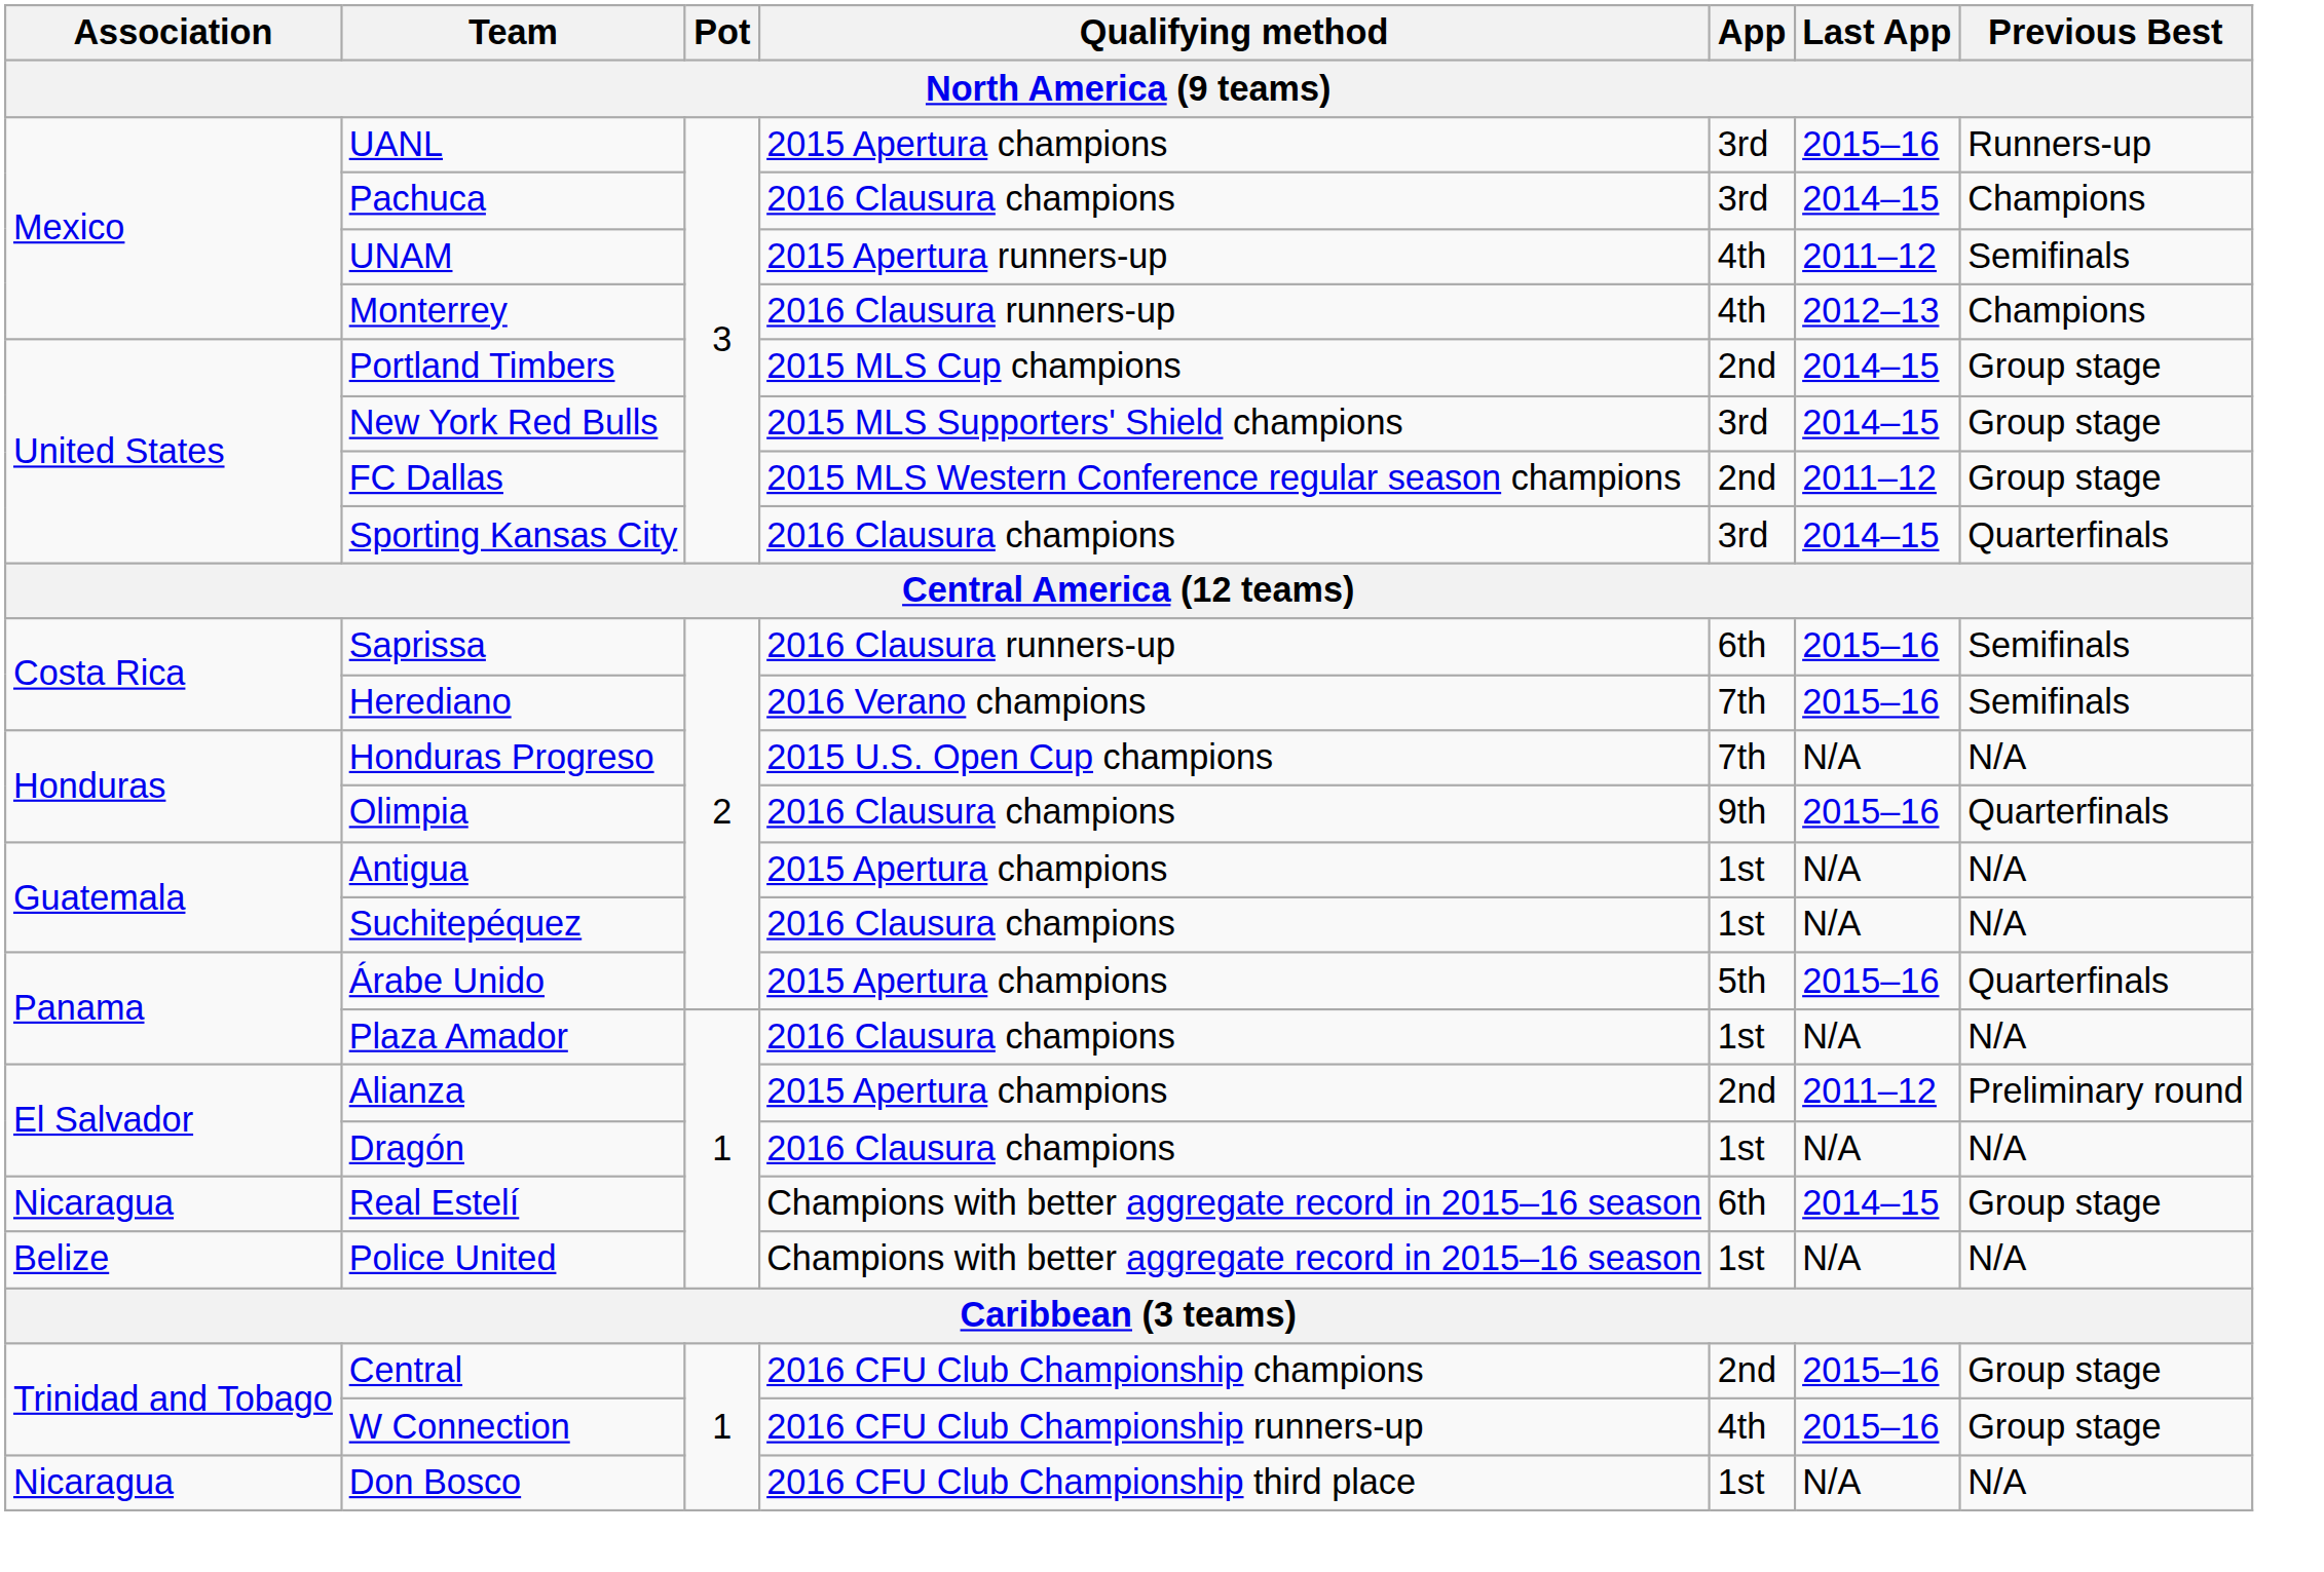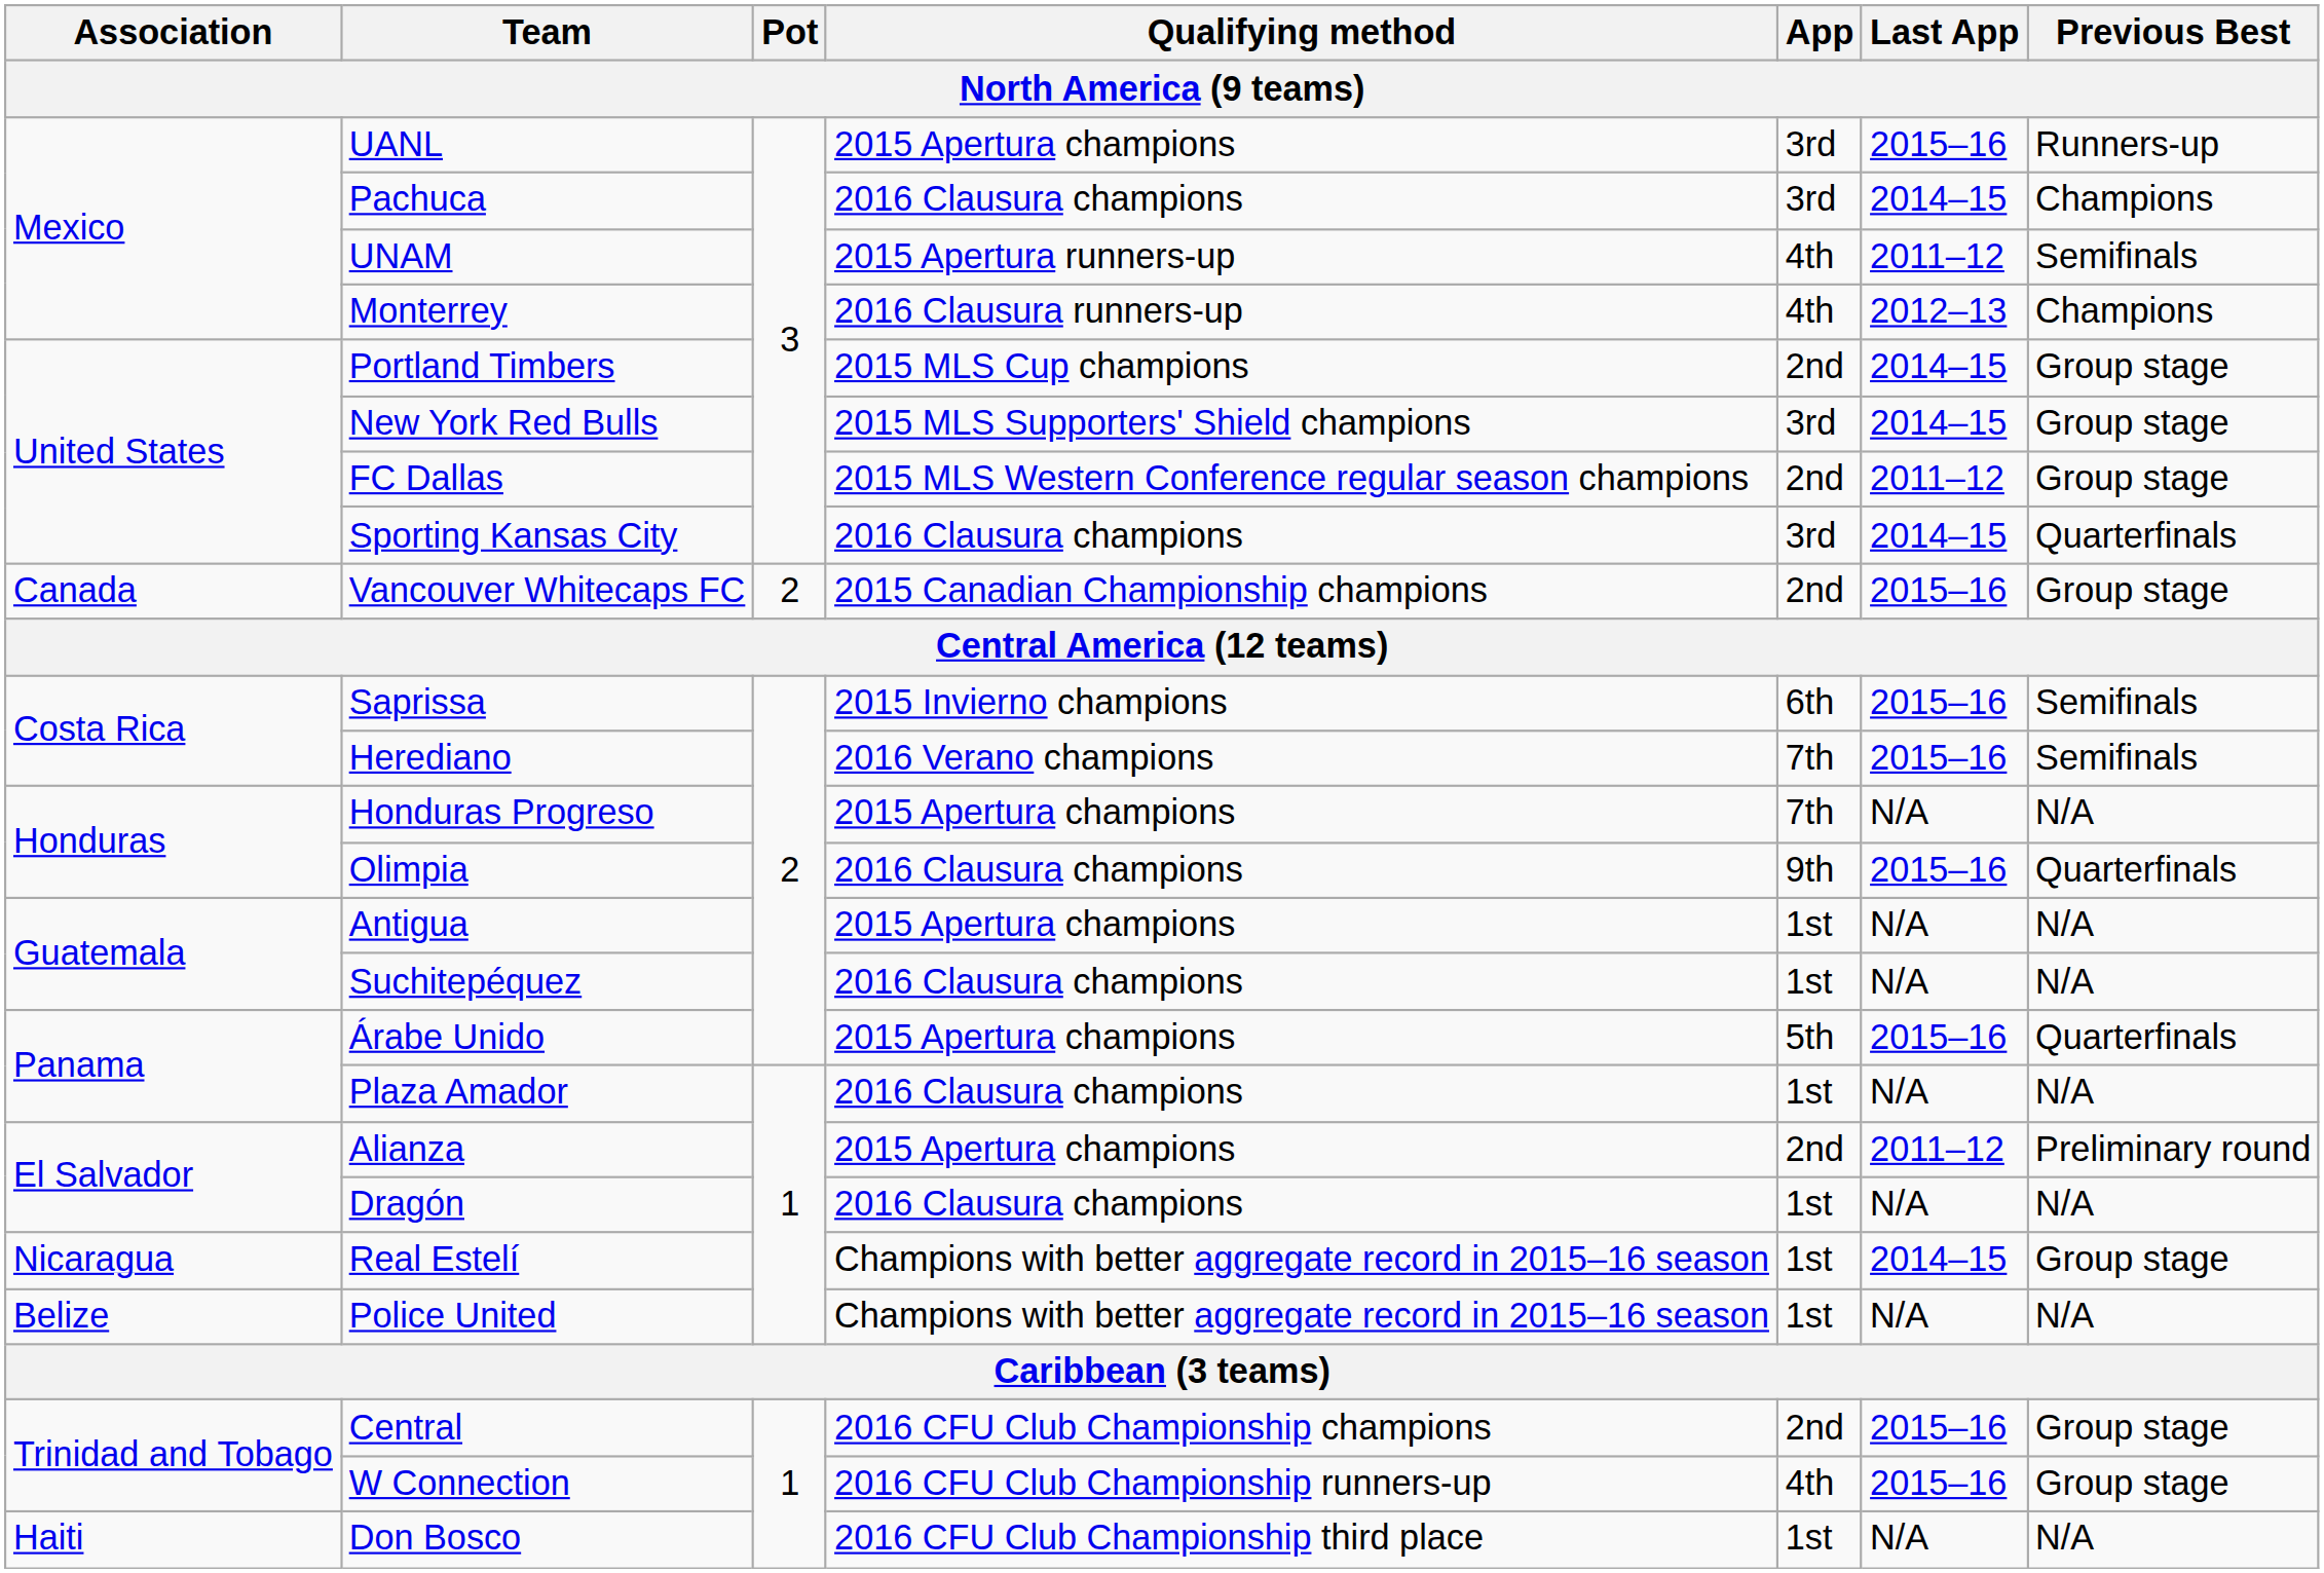 <table class="wikitable">
 <tr>
 <th>Association</th>
 <th>Team</th>
 <th>Pot</th>
 <th>Qualifying method</th>
 <th>App</th>
 <th>Last App</th>
 <th>Previous Best</th>
 </tr>
 <tr>
 <th colspan=7><a href='#'>North America</a> (9 teams)</th>
 </tr>
 <tr>
 <td rowspan=4> <a href='#'>Mexico</a><br></td>
 <td><a href='#'>UANL</a></td>
 <td align=center rowspan=8>3</td>
 <td><a href='#'>2015 Apertura</a> champions</td>
 <td>3rd</td>
 <td><a href='#'>2015–16</a></td>
 <td>Runners-up<br></td>
 </tr>
 <tr>
 <td><a href='#'>Pachuca</a></td>
 <td><a href='#'>2016 Clausura</a> champions</td>
 <td>3rd</td>
 <td><a href='#'>2014–15</a></td>
 <td>Champions<br></td>
 </tr>
 <tr>
 <td><a href='#'>UNAM</a></td>
 <td><a href='#'>2015 Apertura</a> runners-up</td>
 <td>4th</td>
 <td><a href='#'>2011–12</a></td>
 <td>Semifinals<br></td>
 </tr>
 <tr>
 <td><a href='#'>Monterrey</a></td>
 <td><a href='#'>2016 Clausura</a> runners-up</td>
 <td>4th</td>
 <td><a href='#'>2012–13</a></td>
 <td>Champions<br></td>
 </tr>
 <tr>
 <td rowspan=4> <a href='#'>United States</a><br></td>
 <td><a href='#'>Portland Timbers</a></td>
 <td><a href='#'>2015 MLS Cup</a> champions</td>
 <td>2nd</td>
 <td><a href='#'>2014–15</a></td>
 <td>Group stage<br></td>
 </tr>
 <tr>
 <td><a href='#'>New York Red Bulls</a></td>
 <td><a href='#'>2015 MLS Supporters' Shield</a> champions</td>
 <td>3rd</td>
 <td><a href='#'>2014–15</a></td>
 <td>Group stage<br></td>
 </tr>
 <tr>
 <td><a href='#'>FC Dallas</a></td>
 <td><a href='#'>2015 MLS Western Conference regular season</a> champions</td>
 <td>2nd</td>
 <td><a href='#'>2011–12</a></td>
 <td>Group stage<br></td>
 </tr>
 <tr>
 <td><a href='#'>Sporting Kansas City</a></td>
 <td><a href='#'>2016 Clausura</a> champions</td>
 <td>3rd</td>
 <td><a href='#'>2014–15</a></td>
 <td>Quarterfinals<br></td>
 </tr>
 <tr>
+<td> <a href='#'>Canada</a><br></td>
+<td><a href='#'>Vancouver Whitecaps FC</a></td>
+<td align=center>2</td>
+<td><a href='#'>2015 Canadian Championship</a> champions</td>
+<td>2nd</td>
+<td><a href='#'>2015–16</a></td>
+<td>Group stage<br></td>
+</tr>
+<tr>
 <th colspan=7><a href='#'>Central America</a> (12 teams)</th>
 </tr>
 <tr>
 <td rowspan=2> <a href='#'>Costa Rica</a><br></td>
 <td><a href='#'>Saprissa</a></td>
 <td align=center rowspan=7>2</td>
-<td><a href='#'>2016 Clausura</a> runners-up</td>
+<td><a href='#'>2015 Invierno</a> champions</td>
 <td>6th</td>
 <td><a href='#'>2015–16</a></td>
 <td>Semifinals<br></td>
 </tr>
 <tr>
 <td><a href='#'>Herediano</a></td>
 <td><a href='#'>2016 Verano</a> champions</td>
 <td>7th</td>
 <td><a href='#'>2015–16</a></td>
 <td>Semifinals<br></td>
 </tr>
 <tr>
 <td rowspan=2> <a href='#'>Honduras</a><br></td>
 <td><a href='#'>Honduras Progreso</a></td>
-<td><a href='#'>2015 U.S. Open Cup</a> champions</td>
+<td><a href='#'>2015 Apertura</a> champions</td>
 <td>7th</td>
 <td>N/A</td>
 <td>N/A</td>
 </tr>
 <tr>
 <td><a href='#'>Olimpia</a></td>
 <td><a href='#'>2016 Clausura</a> champions</td>
 <td>9th</td>
 <td><a href='#'>2015–16</a></td>
 <td>Quarterfinals<br></td>
 </tr>
 <tr>
 <td rowspan=2> <a href='#'>Guatemala</a><br></td>
 <td><a href='#'>Antigua</a></td>
 <td><a href='#'>2015 Apertura</a> champions</td>
 <td>1st</td>
 <td>N/A</td>
 <td>N/A</td>
 </tr>
 <tr>
 <td><a href='#'>Suchitepéquez</a></td>
 <td><a href='#'>2016 Clausura</a> champions</td>
 <td>1st</td>
 <td>N/A</td>
 <td>N/A</td>
 </tr>
 <tr>
 <td rowspan=2> <a href='#'>Panama</a><br></td>
 <td><a href='#'>Árabe Unido</a></td>
 <td><a href='#'>2015 Apertura</a> champions</td>
 <td>5th</td>
 <td><a href='#'>2015–16</a></td>
 <td>Quarterfinals<br></td>
 </tr>
 <tr>
 <td><a href='#'>Plaza Amador</a></td>
 <td align=center rowspan=5>1</td>
 <td><a href='#'>2016 Clausura</a> champions</td>
 <td>1st</td>
 <td>N/A</td>
 <td>N/A</td>
 </tr>
 <tr>
 <td rowspan=2> <a href='#'>El Salvador</a><br></td>
 <td><a href='#'>Alianza</a></td>
 <td><a href='#'>2015 Apertura</a> champions</td>
 <td>2nd</td>
 <td><a href='#'>2011–12</a></td>
 <td>Preliminary round<br></td>
 </tr>
 <tr>
 <td><a href='#'>Dragón</a></td>
 <td><a href='#'>2016 Clausura</a> champions</td>
 <td>1st</td>
 <td>N/A</td>
 <td>N/A</td>
 </tr>
 <tr>
 <td> <a href='#'>Nicaragua</a><br></td>
 <td><a href='#'>Real Estelí</a></td>
 <td>Champions with better <a href='#'>aggregate record in 2015–16 season</a></td>
-<td>6th</td>
+<td>1st</td>
 <td><a href='#'>2014–15</a></td>
 <td>Group stage<br></td>
 </tr>
 <tr>
 <td> <a href='#'>Belize</a><br></td>
 <td><a href='#'>Police United</a></td>
 <td>Champions with better <a href='#'>aggregate record in 2015–16 season</a></td>
 <td>1st</td>
 <td>N/A</td>
 <td>N/A</td>
 </tr>
 <tr>
 <th colspan=7><a href='#'>Caribbean</a> (3 teams)</th>
 </tr>
 <tr>
 <td rowspan=2> <a href='#'>Trinidad and Tobago</a><br></td>
 <td><a href='#'>Central</a></td>
 <td align=center rowspan=3>1</td>
 <td><a href='#'>2016 CFU Club Championship</a> champions</td>
 <td>2nd</td>
 <td><a href='#'>2015–16</a></td>
 <td>Group stage<br></td>
 </tr>
 <tr>
 <td><a href='#'>W Connection</a></td>
 <td><a href='#'>2016 CFU Club Championship</a> runners-up</td>
 <td>4th</td>
 <td><a href='#'>2015–16</a></td>
 <td>Group stage<br></td>
 </tr>
 <tr>
-<td> <a href='#'>Nicaragua</a><br></td>
+<td> <a href='#'>Haiti</a><br></td>
 <td><a href='#'>Don Bosco</a></td>
 <td><a href='#'>2016 CFU Club Championship</a> third place</td>
 <td>1st</td>
 <td>N/A</td>
 <td>N/A</td>
 </tr>
 </table>
